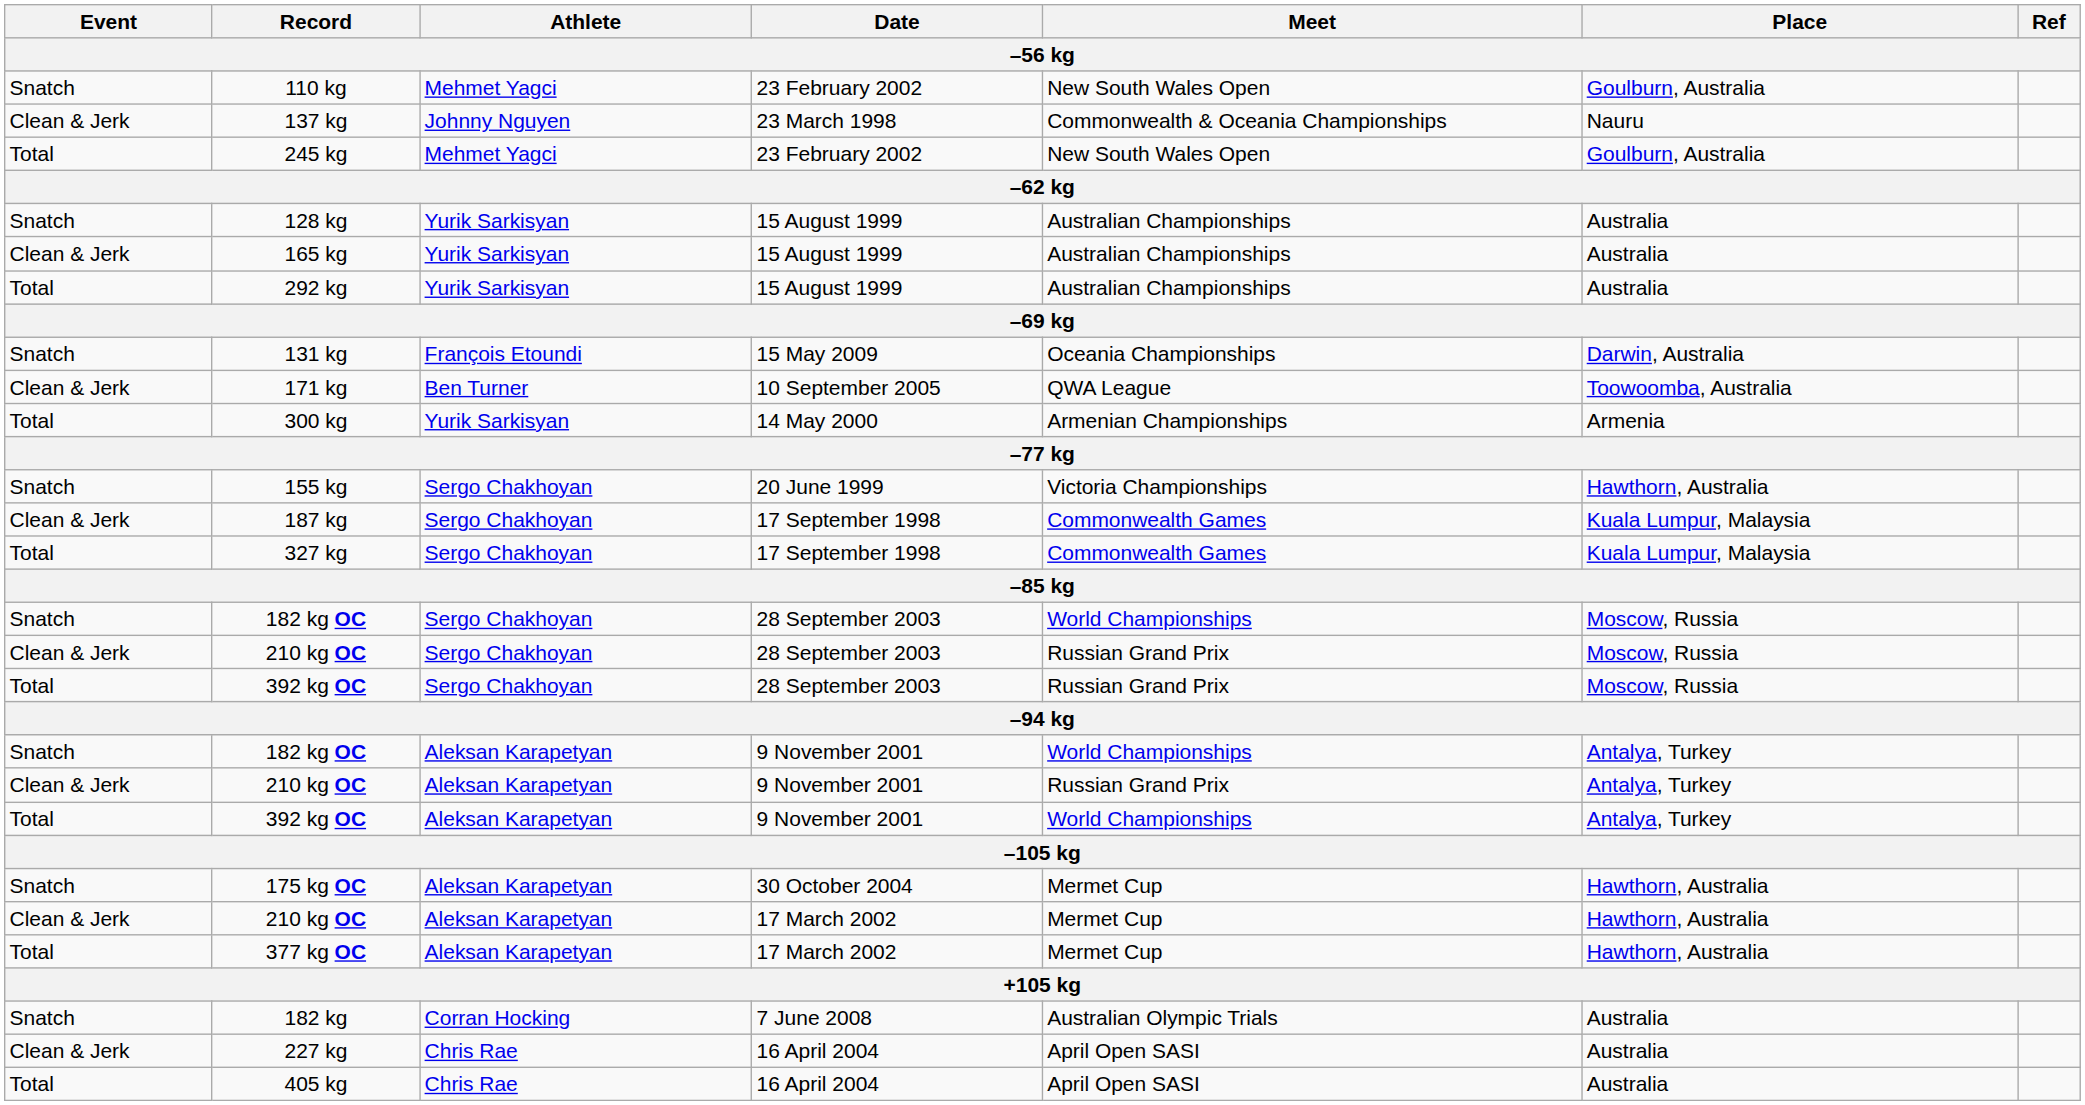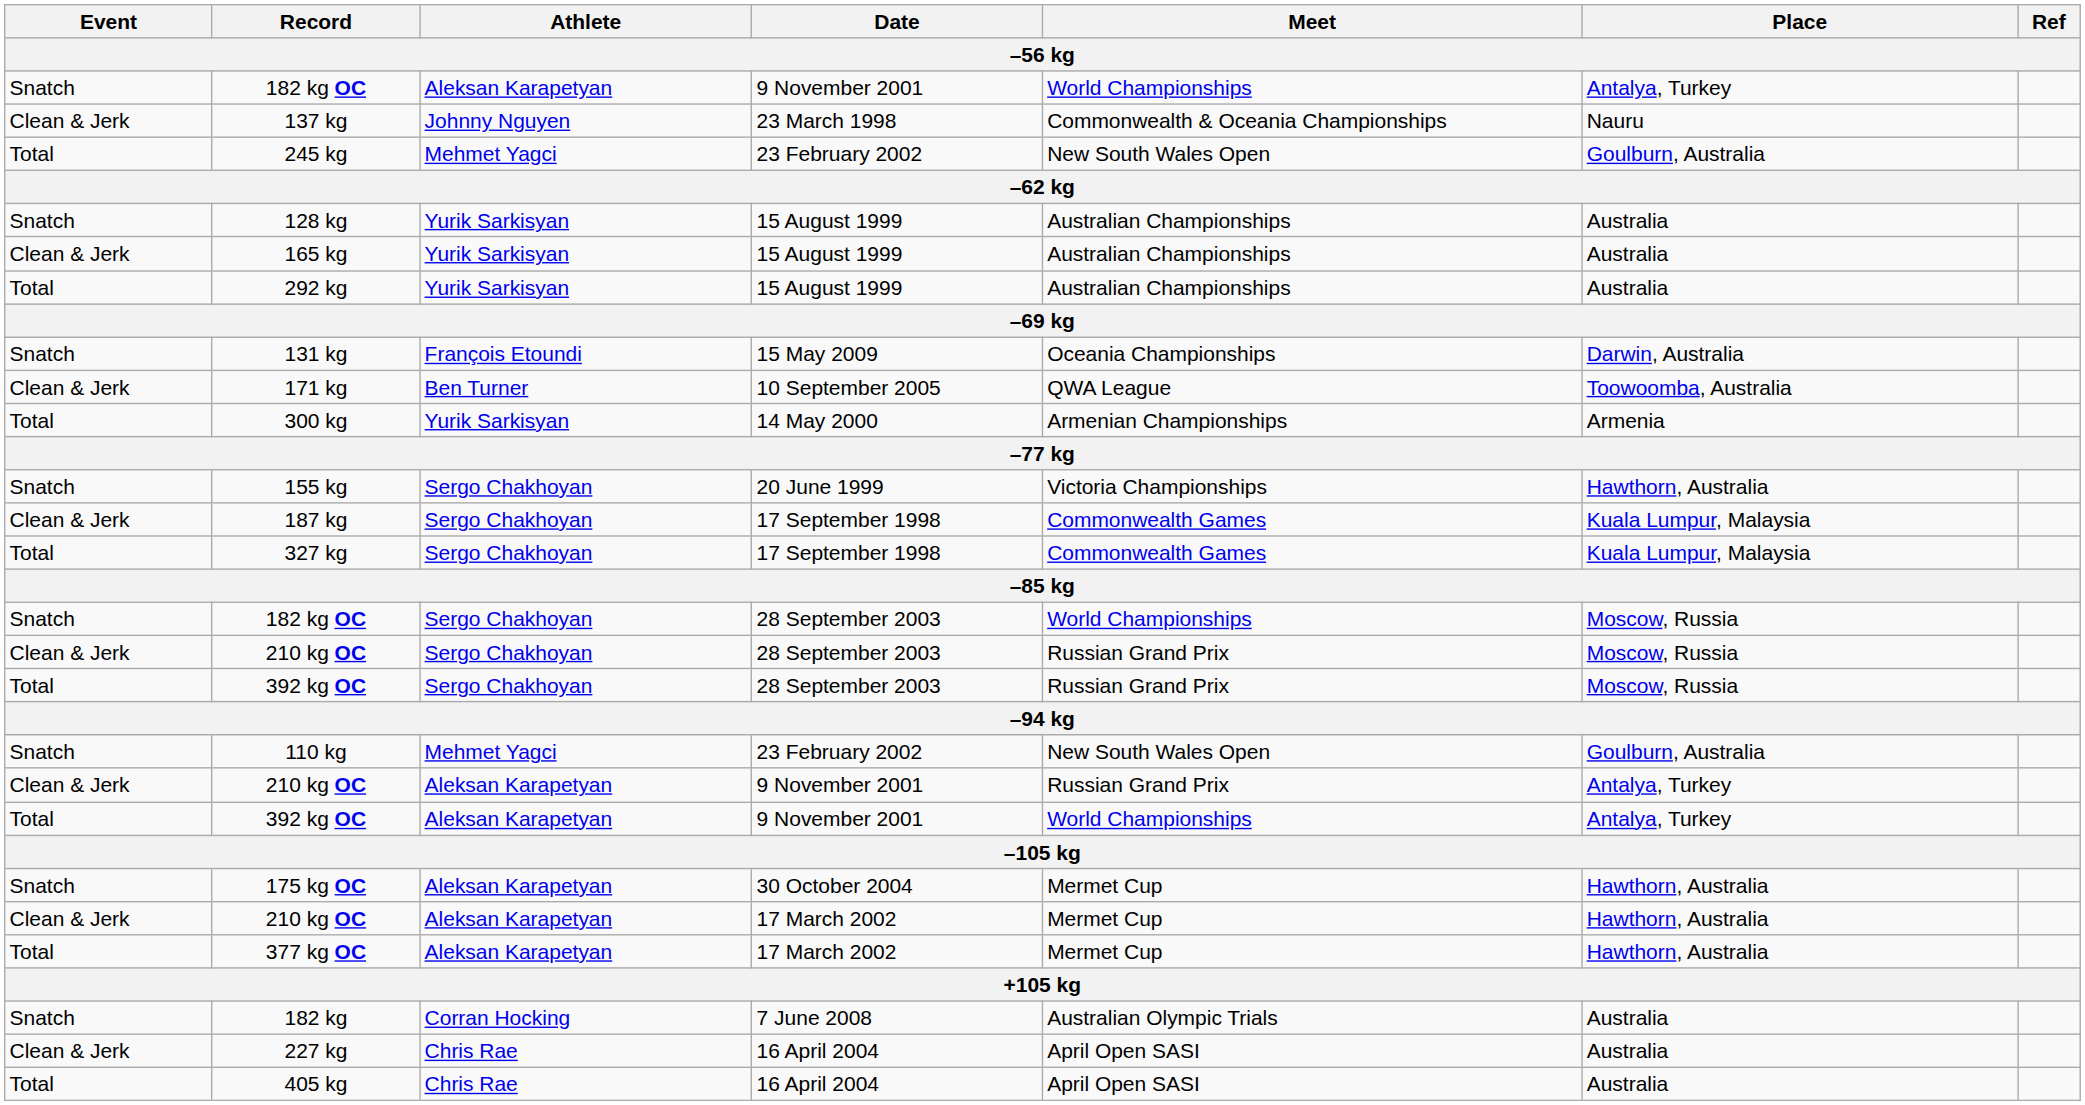 <table class="wikitable" style="font-size:95%; width: 95%;">
 <tr>
 <th width=10%>Event</th>
 <th width=10%>Record</th>
 <th width=16%>Athlete</th>
 <th width=14%>Date</th>
 <th width=26%>Meet</th>
 <th width=21%>Place</th>
 <th width=3%>Ref</th>
 </tr>
 <tr bgcolor="#DDDDDD">
 <th colspan="7">–56 kg</th>
 </tr>
 <tr>
 <td>Snatch</td>
-<td align="center">110 kg</td>
-<td><a href='#'>Mehmet Yagci</a></td>
-<td>23 February 2002</td>
-<td>New South Wales Open</td>
-<td><a href='#'>Goulburn</a>, Australia</td>
+<td align="center">182 kg <strong><a href='#'>OC</a></strong></td>
+<td><a href='#'>Aleksan Karapetyan</a></td>
+<td>9 November 2001</td>
+<td><a href='#'>World Championships</a></td>
+<td><a href='#'>Antalya</a>, Turkey</td>
 <td></td>
 </tr>
 <tr>
 <td>Clean & Jerk</td>
 <td align="center">137 kg</td>
 <td><a href='#'>Johnny Nguyen</a></td>
 <td>23 March 1998</td>
 <td>Commonwealth & Oceania Championships</td>
 <td>Nauru</td>
 <td></td>
 </tr>
 <tr>
 <td>Total</td>
 <td align="center">245 kg</td>
 <td><a href='#'>Mehmet Yagci</a></td>
 <td>23 February 2002</td>
 <td>New South Wales Open</td>
 <td><a href='#'>Goulburn</a>, Australia</td>
 <td></td>
 </tr>
 <tr bgcolor="#DDDDDD">
 <th colspan="7">–62 kg</th>
 </tr>
 <tr>
 <td>Snatch</td>
 <td align="center">128 kg</td>
 <td><a href='#'>Yurik Sarkisyan</a></td>
 <td>15 August 1999</td>
 <td>Australian Championships</td>
 <td>Australia</td>
 <td></td>
 </tr>
 <tr>
 <td>Clean & Jerk</td>
 <td align="center">165 kg</td>
 <td><a href='#'>Yurik Sarkisyan</a></td>
 <td>15 August 1999</td>
 <td>Australian Championships</td>
 <td>Australia</td>
 <td></td>
 </tr>
 <tr>
 <td>Total</td>
 <td align="center">292 kg</td>
 <td><a href='#'>Yurik Sarkisyan</a></td>
 <td>15 August 1999</td>
 <td>Australian Championships</td>
 <td>Australia</td>
 <td></td>
 </tr>
 <tr bgcolor="#DDDDDD">
 <th colspan="7">–69 kg</th>
 </tr>
 <tr>
 <td>Snatch</td>
 <td align="center">131 kg</td>
 <td><a href='#'>François Etoundi</a></td>
 <td>15 May 2009</td>
 <td>Oceania Championships</td>
 <td><a href='#'>Darwin</a>, Australia</td>
 <td></td>
 </tr>
 <tr>
 <td>Clean & Jerk</td>
 <td align="center">171 kg</td>
 <td><a href='#'>Ben Turner</a></td>
 <td>10 September 2005</td>
 <td>QWA League</td>
 <td><a href='#'>Toowoomba</a>, Australia</td>
 <td></td>
 </tr>
 <tr>
 <td>Total</td>
 <td align="center">300 kg</td>
 <td><a href='#'>Yurik Sarkisyan</a></td>
 <td>14 May 2000</td>
 <td>Armenian Championships</td>
 <td>Armenia</td>
 <td></td>
 </tr>
 <tr bgcolor="#DDDDDD">
 <th colspan="7">–77 kg</th>
 </tr>
 <tr>
 <td>Snatch</td>
 <td align="center">155 kg</td>
 <td><a href='#'>Sergo Chakhoyan</a></td>
 <td>20 June 1999</td>
 <td>Victoria Championships</td>
 <td><a href='#'>Hawthorn</a>, Australia</td>
 <td></td>
 </tr>
 <tr>
 <td>Clean & Jerk</td>
 <td align="center">187 kg</td>
 <td><a href='#'>Sergo Chakhoyan</a></td>
 <td>17 September 1998</td>
 <td><a href='#'>Commonwealth Games</a></td>
 <td><a href='#'>Kuala Lumpur</a>, Malaysia</td>
 <td></td>
 </tr>
 <tr>
 <td>Total</td>
 <td align="center">327 kg</td>
 <td><a href='#'>Sergo Chakhoyan</a></td>
 <td>17 September 1998</td>
 <td><a href='#'>Commonwealth Games</a></td>
 <td><a href='#'>Kuala Lumpur</a>, Malaysia</td>
 <td></td>
 </tr>
 <tr bgcolor="#DDDDDD">
 <th colspan="7">–85 kg</th>
 </tr>
 <tr>
 <td>Snatch</td>
 <td align="center">182 kg <strong><a href='#'>OC</a></strong></td>
 <td><a href='#'>Sergo Chakhoyan</a></td>
 <td>28 September 2003</td>
 <td><a href='#'>World Championships</a></td>
 <td><a href='#'>Moscow</a>, Russia</td>
 <td></td>
 </tr>
 <tr>
 <td>Clean & Jerk</td>
 <td align="center">210 kg <strong><a href='#'>OC</a></strong></td>
 <td><a href='#'>Sergo Chakhoyan</a></td>
 <td>28 September 2003</td>
 <td>Russian Grand Prix</td>
 <td><a href='#'>Moscow</a>, Russia</td>
 <td></td>
 </tr>
 <tr>
 <td>Total</td>
 <td align="center">392 kg <strong><a href='#'>OC</a></strong></td>
 <td><a href='#'>Sergo Chakhoyan</a></td>
 <td>28 September 2003</td>
 <td>Russian Grand Prix</td>
 <td><a href='#'>Moscow</a>, Russia</td>
 <td></td>
 </tr>
 <tr bgcolor="#DDDDDD">
 <th colspan="7">–94 kg</th>
 </tr>
 <tr>
 <td>Snatch</td>
-<td align="center">182 kg <strong><a href='#'>OC</a></strong></td>
-<td><a href='#'>Aleksan Karapetyan</a></td>
-<td>9 November 2001</td>
-<td><a href='#'>World Championships</a></td>
-<td><a href='#'>Antalya</a>, Turkey</td>
+<td align="center">110 kg</td>
+<td><a href='#'>Mehmet Yagci</a></td>
+<td>23 February 2002</td>
+<td>New South Wales Open</td>
+<td><a href='#'>Goulburn</a>, Australia</td>
 <td></td>
 </tr>
 <tr>
 <td>Clean & Jerk</td>
 <td align="center">210 kg <strong><a href='#'>OC</a></strong></td>
 <td><a href='#'>Aleksan Karapetyan</a></td>
 <td>9 November 2001</td>
 <td>Russian Grand Prix</td>
 <td><a href='#'>Antalya</a>, Turkey</td>
 <td></td>
 </tr>
 <tr>
 <td>Total</td>
 <td align="center">392 kg <strong><a href='#'>OC</a></strong></td>
 <td><a href='#'>Aleksan Karapetyan</a></td>
 <td>9 November 2001</td>
 <td><a href='#'>World Championships</a></td>
 <td><a href='#'>Antalya</a>, Turkey</td>
 <td></td>
 </tr>
 <tr bgcolor="#DDDDDD">
 <th colspan="7">–105 kg</th>
 </tr>
 <tr>
 <td>Snatch</td>
 <td align="center">175 kg <strong><a href='#'>OC</a></strong></td>
 <td><a href='#'>Aleksan Karapetyan</a></td>
 <td>30 October 2004</td>
 <td>Mermet Cup</td>
 <td><a href='#'>Hawthorn</a>, Australia</td>
 <td></td>
 </tr>
 <tr>
 <td>Clean & Jerk</td>
 <td align="center">210 kg <strong><a href='#'>OC</a></strong></td>
 <td><a href='#'>Aleksan Karapetyan</a></td>
 <td>17 March 2002</td>
 <td>Mermet Cup</td>
 <td><a href='#'>Hawthorn</a>, Australia</td>
 <td></td>
 </tr>
 <tr>
 <td>Total</td>
 <td align="center">377 kg <strong><a href='#'>OC</a></strong></td>
 <td><a href='#'>Aleksan Karapetyan</a></td>
 <td>17 March 2002</td>
 <td>Mermet Cup</td>
 <td><a href='#'>Hawthorn</a>, Australia</td>
 <td></td>
 </tr>
 <tr bgcolor="#DDDDDD">
 <th colspan="7">+105 kg</th>
 </tr>
 <tr>
 <td>Snatch</td>
 <td align="center">182 kg</td>
 <td><a href='#'>Corran Hocking</a></td>
 <td>7 June 2008</td>
 <td>Australian Olympic Trials</td>
 <td>Australia</td>
 <td></td>
 </tr>
 <tr>
 <td>Clean & Jerk</td>
 <td align="center">227 kg</td>
 <td><a href='#'>Chris Rae</a></td>
 <td>16 April 2004</td>
 <td>April Open SASI</td>
 <td>Australia</td>
 <td></td>
 </tr>
 <tr>
 <td>Total</td>
 <td align="center">405 kg</td>
 <td><a href='#'>Chris Rae</a></td>
 <td>16 April 2004</td>
 <td>April Open SASI</td>
 <td>Australia</td>
 <td></td>
 </tr>
 </table>
